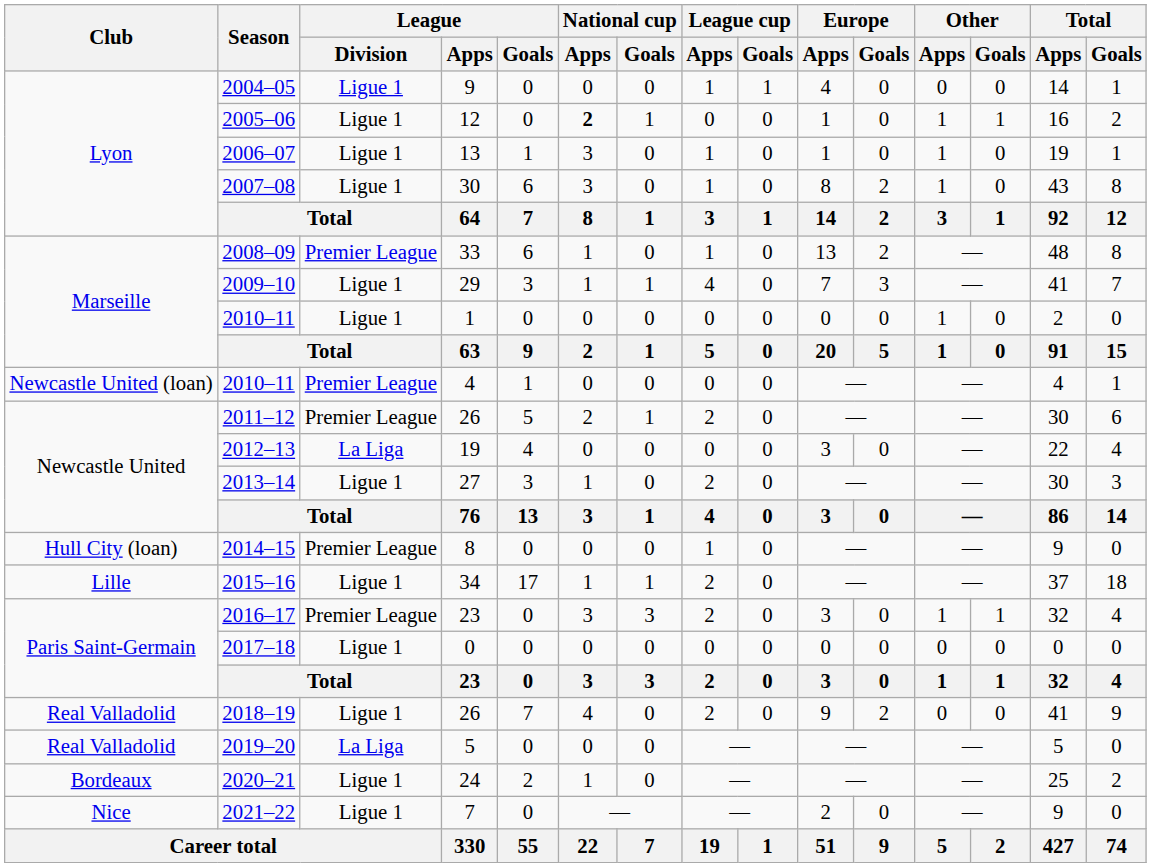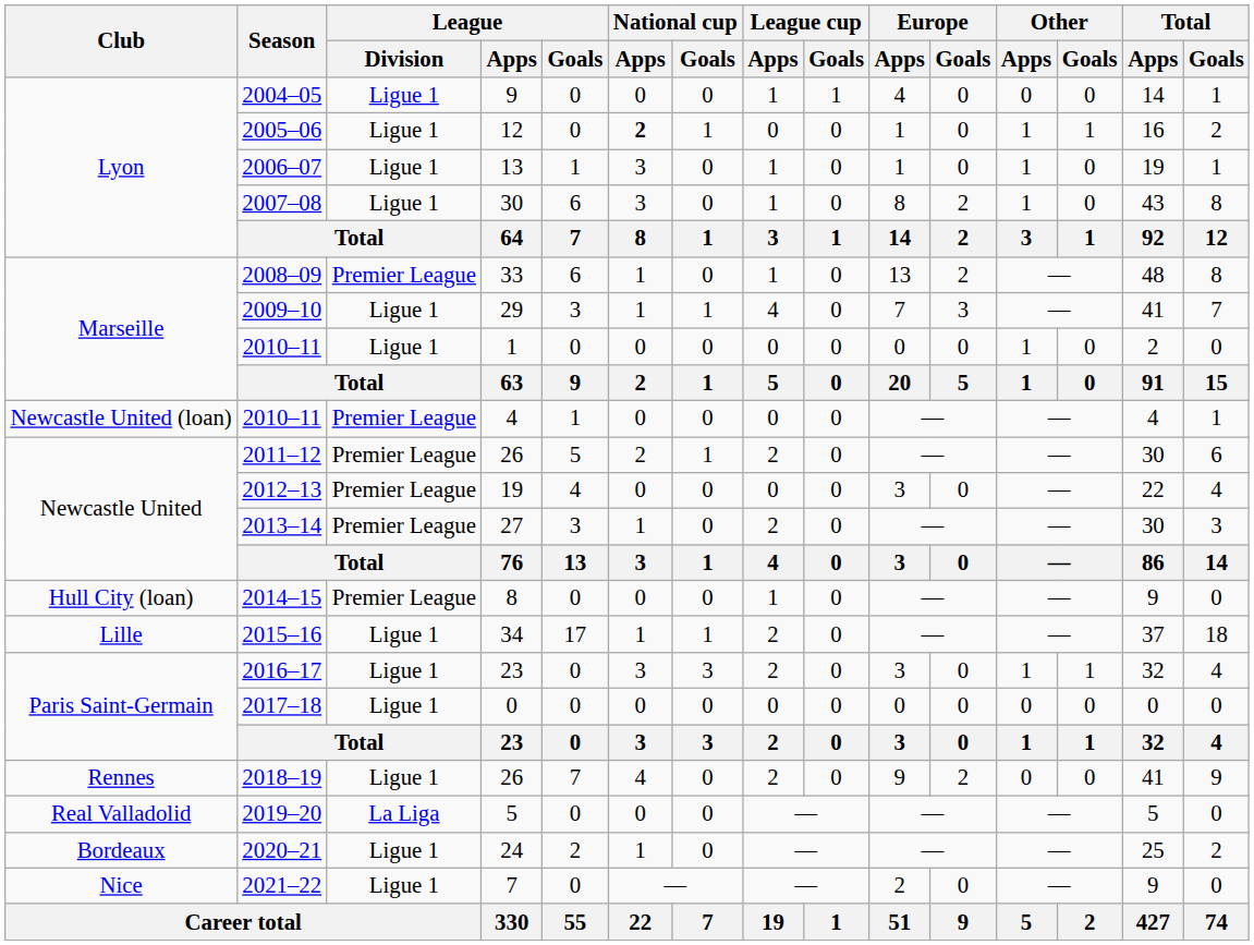 <table class="wikitable" style="text-align:center">
 <tr>
 <th rowspan="2">Club</th>
 <th rowspan="2">Season</th>
 <th colspan="3">League</th>
 <th colspan="2">National cup</th>
 <th colspan="2">League cup</th>
 <th colspan="2">Europe</th>
 <th colspan="2">Other</th>
 <th colspan="2">Total</th>
 </tr>
 <tr>
 <th>Division</th>
 <th>Apps</th>
 <th>Goals</th>
 <th>Apps</th>
 <th>Goals</th>
 <th>Apps</th>
 <th>Goals</th>
 <th>Apps</th>
 <th>Goals</th>
 <th>Apps</th>
 <th>Goals</th>
 <th>Apps</th>
 <th>Goals</th>
 </tr>
 <tr>
 <td rowspan="5"><a href='#'>Lyon</a></td>
 <td><a href='#'>2004–05</a></td>
 <td><a href='#'>Ligue 1</a></td>
 <td>9</td>
 <td>0</td>
 <td>0</td>
 <td>0</td>
 <td>1</td>
 <td>1</td>
 <td>4</td>
 <td>0</td>
 <td>0</td>
 <td>0</td>
 <td>14</td>
 <td>1</td>
 </tr>
 <tr>
 <td><a href='#'>2005–06</a></td>
 <td>Ligue 1</td>
 <td>12</td>
 <td>0</td>
 <td><strong>2</strong></td>
 <td>1</td>
 <td>0</td>
 <td>0</td>
 <td>1</td>
 <td>0</td>
 <td>1</td>
 <td>1</td>
 <td>16</td>
 <td>2</td>
 </tr>
 <tr>
 <td><a href='#'>2006–07</a></td>
 <td>Ligue 1</td>
 <td>13</td>
 <td>1</td>
 <td>3</td>
 <td>0</td>
 <td>1</td>
 <td>0</td>
 <td>1</td>
 <td>0</td>
 <td>1</td>
 <td>0</td>
 <td>19</td>
 <td>1</td>
 </tr>
 <tr>
 <td><a href='#'>2007–08</a></td>
 <td>Ligue 1</td>
 <td>30</td>
 <td>6</td>
 <td>3</td>
 <td>0</td>
 <td>1</td>
 <td>0</td>
 <td>8</td>
 <td>2</td>
 <td>1</td>
 <td>0</td>
 <td>43</td>
 <td>8</td>
 </tr>
 <tr>
 <th colspan="2">Total</th>
 <th>64</th>
 <th>7</th>
 <th>8</th>
 <th>1</th>
 <th>3</th>
 <th>1</th>
 <th>14</th>
 <th>2</th>
 <th>3</th>
 <th>1</th>
 <th>92</th>
 <th>12</th>
 </tr>
 <tr>
 <td rowspan="4"><a href='#'>Marseille</a></td>
 <td><a href='#'>2008–09</a></td>
 <td><a href='#'>Premier League</a></td>
 <td>33</td>
 <td>6</td>
 <td>1</td>
 <td>0</td>
 <td>1</td>
 <td>0</td>
 <td>13</td>
 <td>2</td>
 <td colspan="2">—</td>
 <td>48</td>
 <td>8</td>
 </tr>
 <tr>
 <td><a href='#'>2009–10</a></td>
 <td>Ligue 1</td>
 <td>29</td>
 <td>3</td>
 <td>1</td>
 <td>1</td>
 <td>4</td>
 <td>0</td>
 <td>7</td>
 <td>3</td>
 <td colspan="2">—</td>
 <td>41</td>
 <td>7</td>
 </tr>
 <tr>
 <td><a href='#'>2010–11</a></td>
 <td>Ligue 1</td>
 <td>1</td>
 <td>0</td>
 <td>0</td>
 <td>0</td>
 <td>0</td>
 <td>0</td>
 <td>0</td>
 <td>0</td>
 <td>1</td>
 <td>0</td>
 <td>2</td>
 <td>0</td>
 </tr>
 <tr>
 <th colspan="2">Total</th>
 <th>63</th>
 <th>9</th>
 <th>2</th>
 <th>1</th>
 <th>5</th>
 <th>0</th>
 <th>20</th>
 <th>5</th>
 <th>1</th>
 <th>0</th>
 <th>91</th>
 <th>15</th>
 </tr>
 <tr>
 <td><a href='#'>Newcastle United</a> (loan)</td>
 <td><a href='#'>2010–11</a></td>
 <td><a href='#'>Premier League</a></td>
 <td>4</td>
 <td>1</td>
 <td>0</td>
 <td>0</td>
 <td>0</td>
 <td>0</td>
 <td colspan="2">—</td>
 <td colspan="2">—</td>
 <td>4</td>
 <td>1</td>
 </tr>
 <tr>
 <td rowspan="4">Newcastle United</td>
 <td><a href='#'>2011–12</a></td>
 <td>Premier League</td>
 <td>26</td>
 <td>5</td>
 <td>2</td>
 <td>1</td>
 <td>2</td>
 <td>0</td>
 <td colspan="2">—</td>
 <td colspan="2">—</td>
 <td>30</td>
 <td>6</td>
 </tr>
 <tr>
 <td><a href='#'>2012–13</a></td>
-<td><a href='#'>La Liga</a></td>
+<td>Premier League</td>
 <td>19</td>
 <td>4</td>
 <td>0</td>
 <td>0</td>
 <td>0</td>
 <td>0</td>
 <td>3</td>
 <td>0</td>
 <td colspan="2">—</td>
 <td>22</td>
 <td>4</td>
 </tr>
 <tr>
 <td><a href='#'>2013–14</a></td>
-<td>Ligue 1</td>
+<td>Premier League</td>
 <td>27</td>
 <td>3</td>
 <td>1</td>
 <td>0</td>
 <td>2</td>
 <td>0</td>
 <td colspan="2">—</td>
 <td colspan="2">—</td>
 <td>30</td>
 <td>3</td>
 </tr>
 <tr>
 <th colspan="2">Total</th>
 <th>76</th>
 <th>13</th>
 <th>3</th>
 <th>1</th>
 <th>4</th>
 <th>0</th>
 <th>3</th>
 <th>0</th>
 <th colspan="2">—</th>
 <th>86</th>
 <th>14</th>
 </tr>
 <tr>
 <td><a href='#'>Hull City</a> (loan)</td>
 <td><a href='#'>2014–15</a></td>
 <td>Premier League</td>
 <td>8</td>
 <td>0</td>
 <td>0</td>
 <td>0</td>
 <td>1</td>
 <td>0</td>
 <td colspan="2">—</td>
 <td colspan="2">—</td>
 <td>9</td>
 <td>0</td>
 </tr>
 <tr>
 <td><a href='#'>Lille</a></td>
 <td><a href='#'>2015–16</a></td>
 <td>Ligue 1</td>
 <td>34</td>
 <td>17</td>
 <td>1</td>
 <td>1</td>
 <td>2</td>
 <td>0</td>
 <td colspan="2">—</td>
 <td colspan="2">—</td>
 <td>37</td>
 <td>18</td>
 </tr>
 <tr>
 <td rowspan="3"><a href='#'>Paris Saint-Germain</a></td>
 <td><a href='#'>2016–17</a></td>
-<td>Premier League</td>
+<td>Ligue 1</td>
 <td>23</td>
 <td>0</td>
 <td>3</td>
 <td>3</td>
 <td>2</td>
 <td>0</td>
 <td>3</td>
 <td>0</td>
 <td>1</td>
 <td>1</td>
 <td>32</td>
 <td>4</td>
 </tr>
 <tr>
 <td><a href='#'>2017–18</a></td>
 <td>Ligue 1</td>
 <td>0</td>
 <td>0</td>
 <td>0</td>
 <td>0</td>
 <td>0</td>
 <td>0</td>
 <td>0</td>
 <td>0</td>
 <td>0</td>
 <td>0</td>
 <td>0</td>
 <td>0</td>
 </tr>
 <tr>
 <th colspan="2">Total</th>
 <th>23</th>
 <th>0</th>
 <th>3</th>
 <th>3</th>
 <th>2</th>
 <th>0</th>
 <th>3</th>
 <th>0</th>
 <th>1</th>
 <th>1</th>
 <th>32</th>
 <th>4</th>
 </tr>
 <tr>
-<td><a href='#'>Real Valladolid</a></td>
+<td><a href='#'>Rennes</a></td>
 <td><a href='#'>2018–19</a></td>
 <td>Ligue 1</td>
 <td>26</td>
 <td>7</td>
 <td>4</td>
 <td>0</td>
 <td>2</td>
 <td>0</td>
 <td>9</td>
 <td>2</td>
 <td>0</td>
 <td>0</td>
 <td>41</td>
 <td>9</td>
 </tr>
 <tr>
 <td><a href='#'>Real Valladolid</a></td>
 <td><a href='#'>2019–20</a></td>
 <td><a href='#'>La Liga</a></td>
 <td>5</td>
 <td>0</td>
 <td>0</td>
 <td>0</td>
 <td colspan="2">—</td>
 <td colspan="2">—</td>
 <td colspan="2">—</td>
 <td>5</td>
 <td>0</td>
 </tr>
 <tr>
 <td><a href='#'>Bordeaux</a></td>
 <td><a href='#'>2020–21</a></td>
 <td>Ligue 1</td>
 <td>24</td>
 <td>2</td>
 <td>1</td>
 <td>0</td>
 <td colspan="2">—</td>
 <td colspan="2">—</td>
 <td colspan="2">—</td>
 <td>25</td>
 <td>2</td>
 </tr>
 <tr>
 <td><a href='#'>Nice</a></td>
 <td><a href='#'>2021–22</a></td>
 <td>Ligue 1</td>
 <td>7</td>
 <td>0</td>
 <td colspan="2">—</td>
 <td colspan="2">—</td>
 <td>2</td>
 <td>0</td>
 <td colspan="2">—</td>
 <td>9</td>
 <td>0</td>
 </tr>
 <tr>
 <th colspan="3">Career total</th>
 <th>330</th>
 <th>55</th>
 <th>22</th>
 <th>7</th>
 <th>19</th>
 <th>1</th>
 <th>51</th>
 <th>9</th>
 <th>5</th>
 <th>2</th>
 <th>427</th>
 <th>74</th>
 </tr>
 </table>
